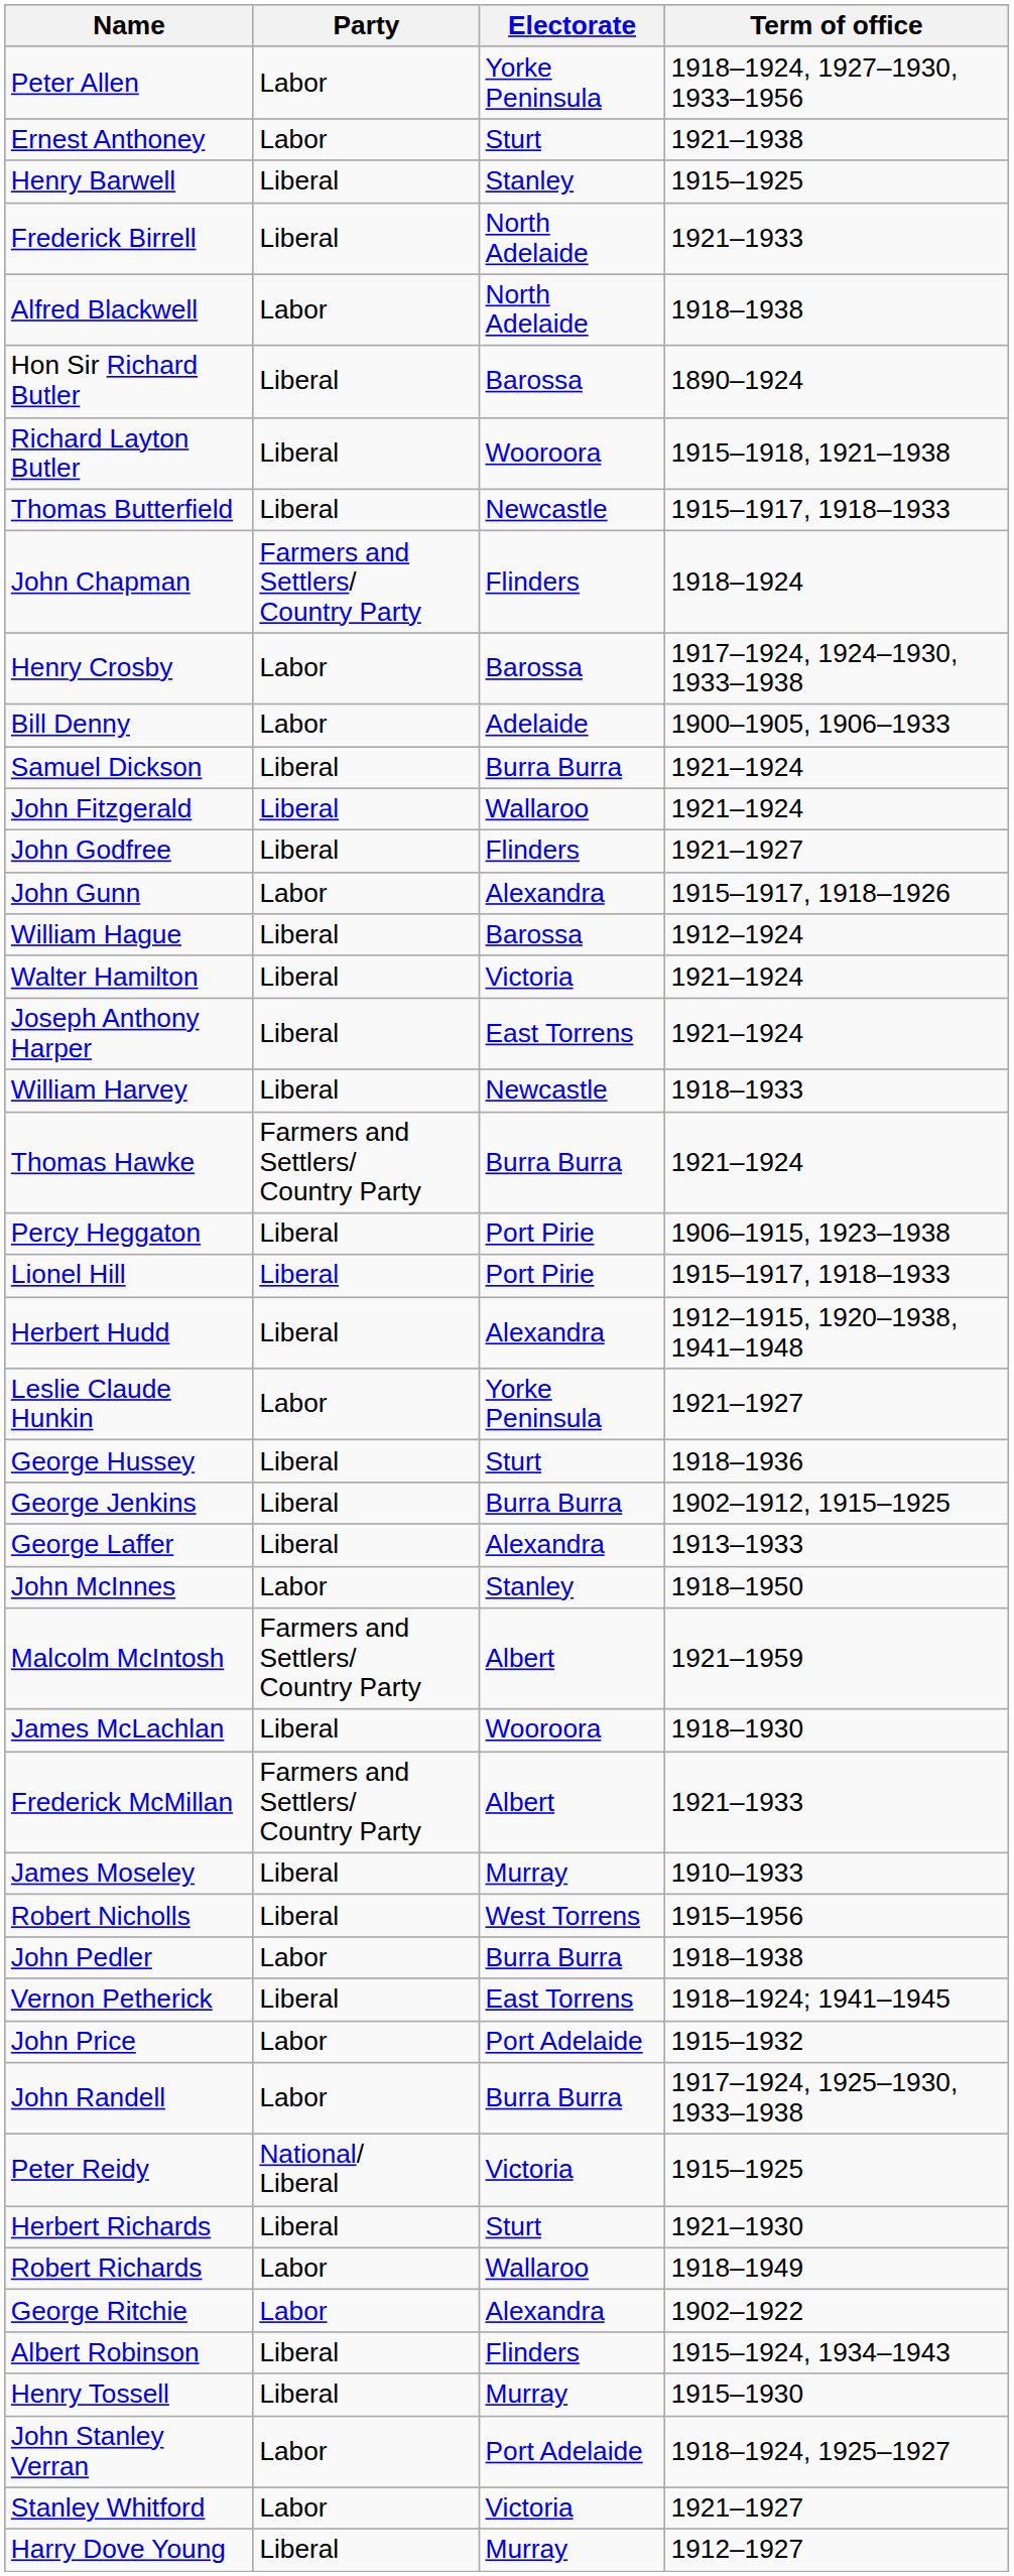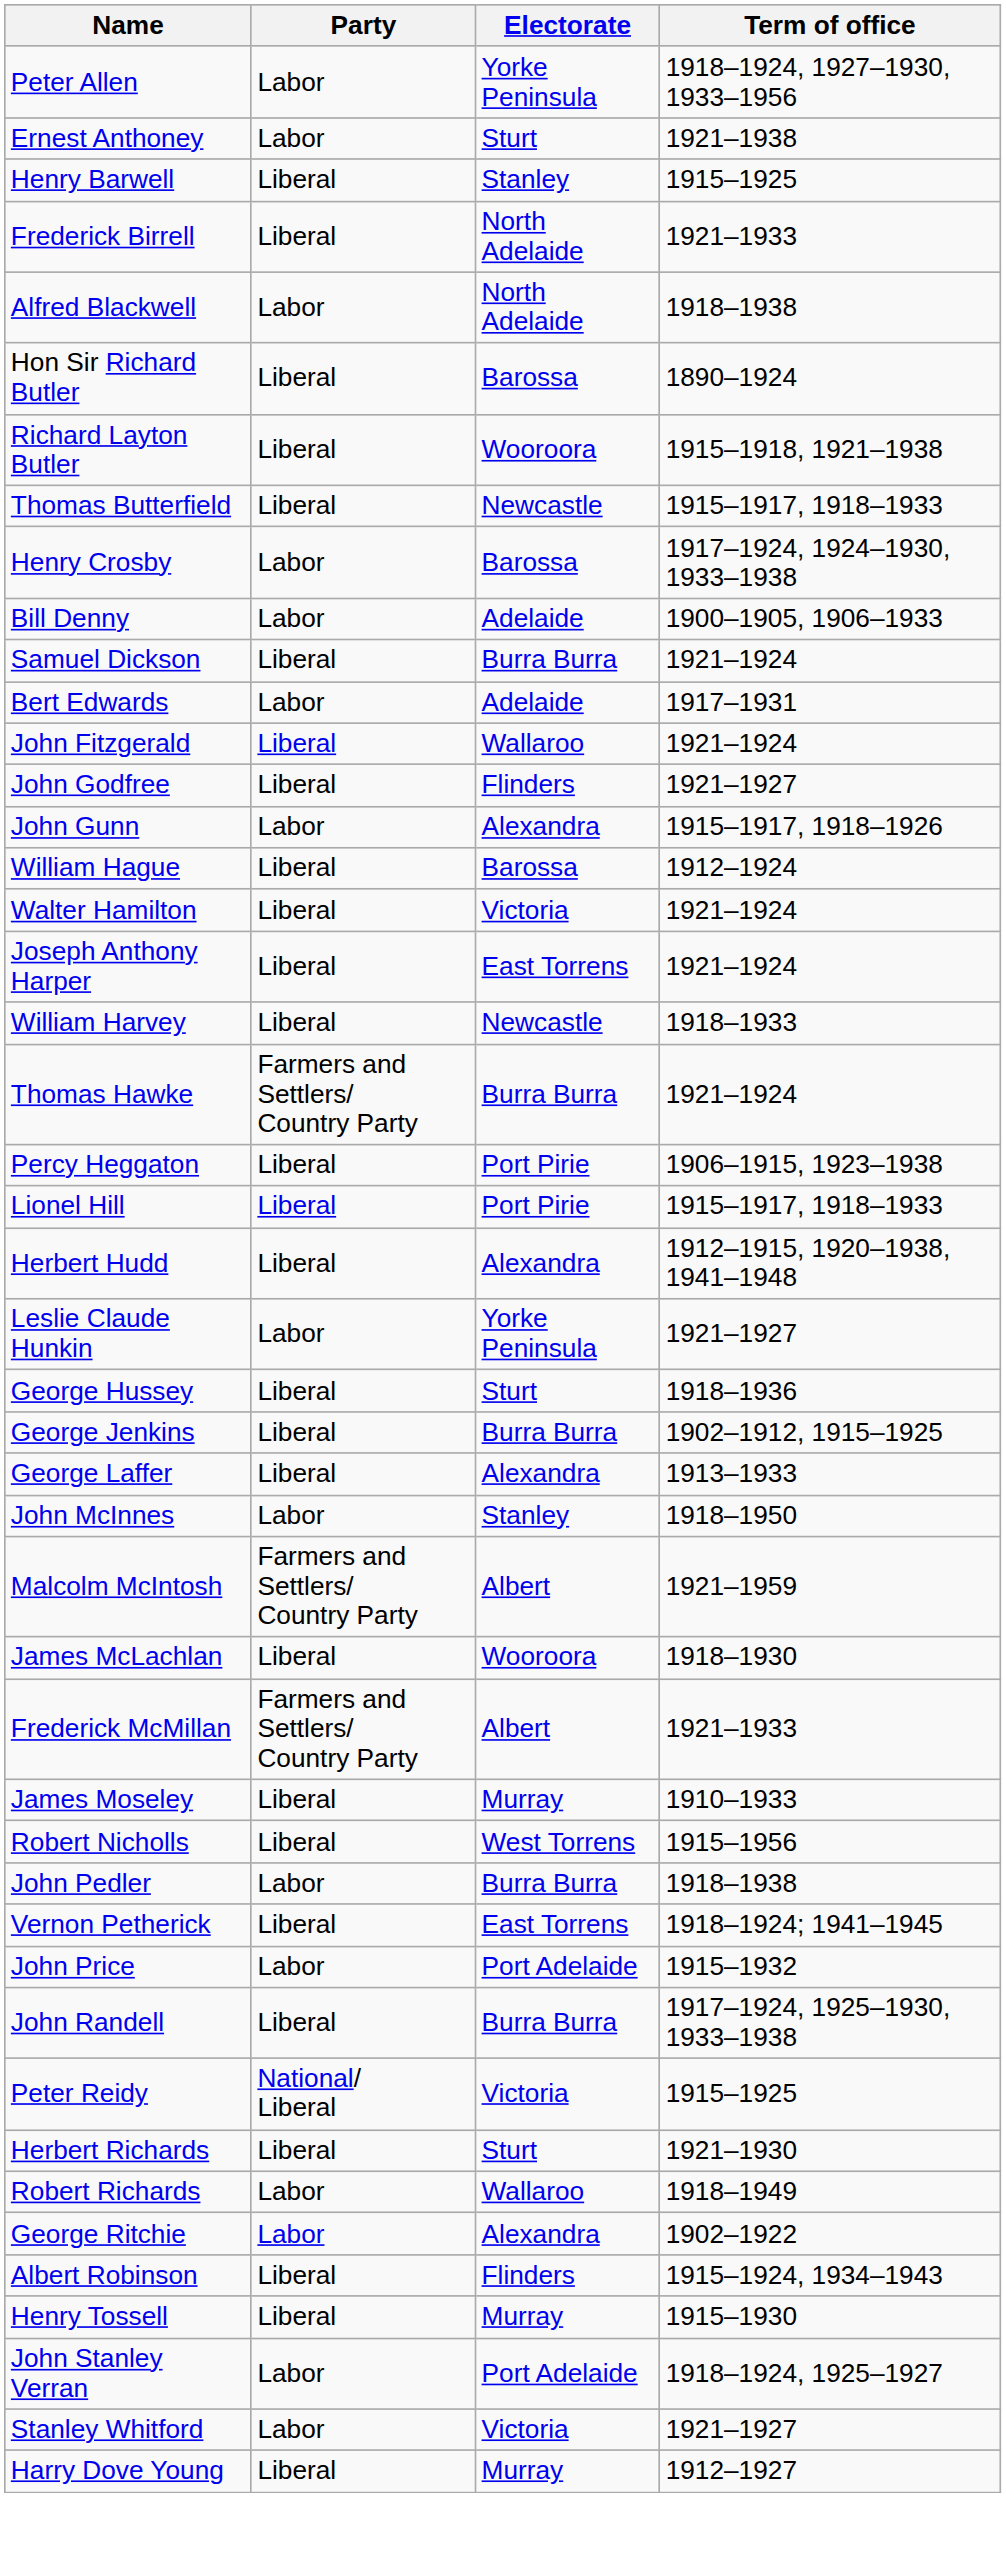 <table class="wikitable sortable">
 <tr>
 <th>Name</th>
 <th>Party</th>
 <th><a href='#'>Electorate</a></th>
 <th>Term of office</th>
 </tr>
 <tr>
 <td><a href='#'>Peter Allen</a></td>
 <td>Labor</td>
 <td><a href='#'>Yorke Peninsula</a></td>
 <td>1918–1924, 1927–1930, 1933–1956</td>
 </tr>
 <tr>
 <td><a href='#'>Ernest Anthoney</a></td>
 <td>Labor</td>
 <td><a href='#'>Sturt</a></td>
 <td>1921–1938</td>
 </tr>
 <tr>
 <td><a href='#'>Henry Barwell</a></td>
 <td>Liberal </td>
 <td><a href='#'>Stanley</a></td>
 <td>1915–1925</td>
 </tr>
 <tr>
 <td><a href='#'>Frederick Birrell</a></td>
 <td>Liberal </td>
 <td><a href='#'>North Adelaide</a></td>
 <td>1921–1933</td>
 </tr>
 <tr>
 <td><a href='#'>Alfred Blackwell</a></td>
 <td>Labor</td>
 <td><a href='#'>North Adelaide</a></td>
 <td>1918–1938</td>
 </tr>
 <tr>
 <td>Hon Sir <a href='#'>Richard Butler</a></td>
 <td>Liberal </td>
 <td><a href='#'>Barossa</a></td>
 <td>1890–1924</td>
 </tr>
 <tr>
 <td><a href='#'>Richard Layton Butler</a></td>
 <td>Liberal </td>
 <td><a href='#'>Wooroora</a></td>
 <td>1915–1918, 1921–1938</td>
 </tr>
 <tr>
 <td><a href='#'>Thomas Butterfield</a></td>
 <td>Liberal </td>
 <td><a href='#'>Newcastle</a></td>
 <td>1915–1917, 1918–1933</td>
 </tr>
 <tr>
-<td><a href='#'>John Chapman</a></td>
-<td><a href='#'>Farmers and Settlers</a>/<br><a href='#'>Country Party</a> </td>
-<td><a href='#'>Flinders</a></td>
-<td>1918–1924</td>
-</tr>
-<tr>
 <td><a href='#'>Henry Crosby</a></td>
 <td>Labor</td>
 <td><a href='#'>Barossa</a></td>
 <td>1917–1924, 1924–1930, 1933–1938</td>
 </tr>
 <tr>
 <td><a href='#'>Bill Denny</a></td>
 <td>Labor</td>
 <td><a href='#'>Adelaide</a></td>
 <td>1900–1905, 1906–1933</td>
 </tr>
 <tr>
 <td><a href='#'>Samuel Dickson</a></td>
 <td>Liberal </td>
 <td><a href='#'>Burra Burra</a></td>
 <td>1921–1924</td>
+</tr>
+<tr>
+<td><a href='#'>Bert Edwards</a></td>
+<td>Labor</td>
+<td><a href='#'>Adelaide</a></td>
+<td>1917–1931</td>
 </tr>
 <tr>
 <td><a href='#'>John Fitzgerald</a></td>
 <td><a href='#'>Liberal</a> </td>
 <td><a href='#'>Wallaroo</a></td>
 <td>1921–1924</td>
 </tr>
 <tr>
 <td><a href='#'>John Godfree</a></td>
 <td>Liberal </td>
 <td><a href='#'>Flinders</a></td>
 <td>1921–1927</td>
 </tr>
 <tr>
 <td><a href='#'>John Gunn</a></td>
 <td>Labor</td>
 <td><a href='#'>Alexandra</a></td>
 <td>1915–1917, 1918–1926</td>
 </tr>
 <tr>
 <td><a href='#'>William Hague</a></td>
 <td>Liberal </td>
 <td><a href='#'>Barossa</a></td>
 <td>1912–1924</td>
 </tr>
 <tr>
 <td><a href='#'>Walter Hamilton</a></td>
 <td>Liberal </td>
 <td><a href='#'>Victoria</a></td>
 <td>1921–1924</td>
 </tr>
 <tr>
 <td><a href='#'>Joseph Anthony Harper</a></td>
 <td>Liberal </td>
 <td><a href='#'>East Torrens</a></td>
 <td>1921–1924</td>
 </tr>
 <tr>
 <td><a href='#'>William Harvey</a></td>
 <td>Liberal </td>
 <td><a href='#'>Newcastle</a></td>
 <td>1918–1933</td>
 </tr>
 <tr>
 <td><a href='#'>Thomas Hawke</a></td>
 <td>Farmers and Settlers/<br>Country Party </td>
 <td><a href='#'>Burra Burra</a></td>
 <td>1921–1924</td>
 </tr>
 <tr>
 <td><a href='#'>Percy Heggaton</a> </td>
 <td>Liberal </td>
 <td><a href='#'>Port Pirie</a></td>
 <td>1906–1915, 1923–1938</td>
 </tr>
 <tr>
 <td><a href='#'>Lionel Hill</a></td>
 <td><a href='#'>Liberal</a> </td>
 <td><a href='#'>Port Pirie</a></td>
 <td>1915–1917, 1918–1933</td>
 </tr>
 <tr>
 <td><a href='#'>Herbert Hudd</a></td>
 <td>Liberal </td>
 <td><a href='#'>Alexandra</a></td>
 <td>1912–1915, 1920–1938, 1941–1948</td>
 </tr>
 <tr>
 <td><a href='#'>Leslie Claude Hunkin</a></td>
 <td>Labor</td>
 <td><a href='#'>Yorke Peninsula</a></td>
 <td>1921–1927</td>
 </tr>
 <tr>
 <td><a href='#'>George Hussey</a></td>
 <td>Liberal </td>
 <td><a href='#'>Sturt</a></td>
 <td>1918–1936</td>
 </tr>
 <tr>
 <td><a href='#'>George Jenkins</a></td>
 <td>Liberal </td>
 <td><a href='#'>Burra Burra</a></td>
 <td>1902–1912, 1915–1925</td>
 </tr>
 <tr>
 <td><a href='#'>George Laffer</a></td>
 <td>Liberal </td>
 <td><a href='#'>Alexandra</a></td>
 <td>1913–1933</td>
 </tr>
 <tr>
 <td><a href='#'>John McInnes</a></td>
 <td>Labor</td>
 <td><a href='#'>Stanley</a></td>
 <td>1918–1950</td>
 </tr>
 <tr>
 <td><a href='#'>Malcolm McIntosh</a></td>
 <td>Farmers and Settlers/<br>Country Party </td>
 <td><a href='#'>Albert</a></td>
 <td>1921–1959</td>
 </tr>
 <tr>
 <td><a href='#'>James McLachlan</a></td>
 <td>Liberal </td>
 <td><a href='#'>Wooroora</a></td>
 <td>1918–1930</td>
 </tr>
 <tr>
 <td><a href='#'>Frederick McMillan</a></td>
 <td>Farmers and Settlers/<br>Country Party </td>
 <td><a href='#'>Albert</a></td>
 <td>1921–1933</td>
 </tr>
 <tr>
 <td><a href='#'>James Moseley</a></td>
 <td>Liberal </td>
 <td><a href='#'>Murray</a></td>
 <td>1910–1933</td>
 </tr>
 <tr>
 <td><a href='#'>Robert Nicholls</a></td>
 <td>Liberal </td>
 <td><a href='#'>West Torrens</a></td>
 <td>1915–1956</td>
 </tr>
 <tr>
 <td><a href='#'>John Pedler</a></td>
 <td>Labor</td>
 <td><a href='#'>Burra Burra</a></td>
 <td>1918–1938</td>
 </tr>
 <tr>
 <td><a href='#'>Vernon Petherick</a></td>
 <td>Liberal </td>
 <td><a href='#'>East Torrens</a></td>
 <td>1918–1924; 1941–1945</td>
 </tr>
 <tr>
 <td><a href='#'>John Price</a></td>
 <td>Labor</td>
 <td><a href='#'>Port Adelaide</a></td>
 <td>1915–1932</td>
 </tr>
 <tr>
 <td><a href='#'>John Randell</a></td>
-<td>Labor</td>
+<td>Liberal </td>
 <td><a href='#'>Burra Burra</a></td>
 <td>1917–1924, 1925–1930, 1933–1938</td>
 </tr>
 <tr>
 <td><a href='#'>Peter Reidy</a></td>
 <td><a href='#'>National</a>/<br>Liberal </td>
 <td><a href='#'>Victoria</a></td>
 <td>1915–1925</td>
 </tr>
 <tr>
 <td><a href='#'>Herbert Richards</a></td>
 <td>Liberal </td>
 <td><a href='#'>Sturt</a></td>
 <td>1921–1930</td>
 </tr>
 <tr>
 <td><a href='#'>Robert Richards</a></td>
 <td>Labor</td>
 <td><a href='#'>Wallaroo</a></td>
 <td>1918–1949</td>
 </tr>
 <tr>
 <td><a href='#'>George Ritchie</a> </td>
 <td><a href='#'>Labor</a></td>
 <td><a href='#'>Alexandra</a></td>
 <td>1902–1922</td>
 </tr>
 <tr>
 <td><a href='#'>Albert Robinson</a></td>
 <td>Liberal </td>
 <td><a href='#'>Flinders</a></td>
 <td>1915–1924, 1934–1943</td>
 </tr>
 <tr>
 <td><a href='#'>Henry Tossell</a></td>
 <td>Liberal </td>
 <td><a href='#'>Murray</a></td>
 <td>1915–1930</td>
 </tr>
 <tr>
 <td><a href='#'>John Stanley Verran</a></td>
 <td>Labor</td>
 <td><a href='#'>Port Adelaide</a></td>
 <td>1918–1924, 1925–1927</td>
 </tr>
 <tr>
 <td><a href='#'>Stanley Whitford</a></td>
 <td>Labor</td>
 <td><a href='#'>Victoria</a></td>
 <td>1921–1927</td>
 </tr>
 <tr>
 <td><a href='#'>Harry Dove Young</a></td>
 <td>Liberal </td>
 <td><a href='#'>Murray</a></td>
 <td>1912–1927</td>
 </tr>
 <tr>
 </tr>
 </table>
